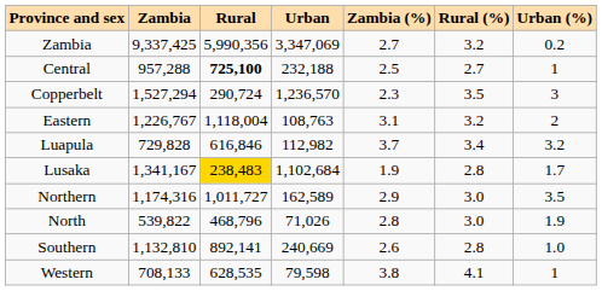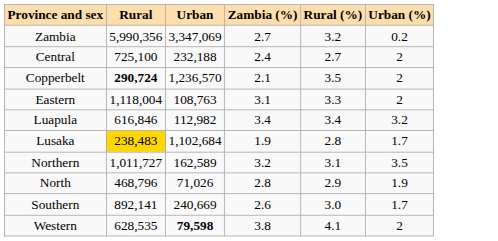 <table class="wikitable sortable collapsible" style="text-align: right;">
 <tr>
 <th style="background:navajowhite;">Province and sex</th>
-<th style="background:navajowhite;">Zambia</th>
 <th style="background:navajowhite;">Rural</th>
 <th style="background:navajowhite;">Urban</th>
 <th style="background:navajowhite;">Zambia (%)</th>
 <th style="background:navajowhite;">Rural (%)</th>
 <th style="background:navajowhite;">Urban (%)</th>
 </tr>
 <tr align ="center">
 <td>Zambia</td>
-<td>9,337,425</td>
 <td>5,990,356</td>
 <td>3,347,069</td>
 <td>2.7</td>
 <td>3.2</td>
 <td>0.2</td>
 </tr>
 <tr align ="center">
 <td>Central</td>
-<td>957,288</td>
-<td><strong>725,100</strong></td>
+<td>725,100</td>
 <td>232,188</td>
-<td>2.5</td>
+<td>2.4</td>
 <td>2.7</td>
-<td>1</td>
+<td>2</td>
 </tr>
 <tr align ="center">
 <td>Copperbelt</td>
-<td>1,527,294</td>
-<td>290,724</td>
+<td><strong>290,724</strong></td>
 <td>1,236,570</td>
-<td>2.3</td>
+<td>2.1</td>
 <td>3.5</td>
-<td>3</td>
+<td>2</td>
 </tr>
 <tr align ="center">
 <td>Eastern</td>
-<td>1,226,767</td>
 <td>1,118,004</td>
 <td>108,763</td>
 <td>3.1</td>
-<td>3.2</td>
+<td>3.3</td>
 <td>2</td>
 </tr>
 <tr align ="center">
 <td>Luapula</td>
-<td>729,828</td>
 <td>616,846</td>
 <td>112,982</td>
-<td>3.7</td>
+<td>3.4</td>
 <td>3.4</td>
 <td>3.2</td>
 </tr>
 <tr align ="center">
 <td>Lusaka</td>
-<td>1,341,167</td>
 <td style="background: gold;">238,483</td>
 <td>1,102,684</td>
 <td>1.9</td>
 <td>2.8</td>
 <td>1.7</td>
 </tr>
 <tr align ="center">
 <td>Northern</td>
-<td>1,174,316</td>
 <td>1,011,727</td>
 <td>162,589</td>
-<td>2.9</td>
-<td>3.0</td>
+<td>3.2</td>
+<td>3.1</td>
 <td>3.5</td>
 </tr>
 <tr align ="center">
 <td>North</td>
-<td>539,822</td>
 <td>468,796</td>
 <td>71,026</td>
 <td>2.8</td>
-<td>3.0</td>
+<td>2.9</td>
 <td>1.9</td>
 </tr>
 <tr align ="center">
 <td>Southern</td>
-<td>1,132,810</td>
 <td>892,141</td>
 <td>240,669</td>
 <td>2.6</td>
-<td>2.8</td>
-<td>1.0</td>
+<td>3.0</td>
+<td>1.7</td>
 </tr>
 <tr align ="center">
 <td>Western</td>
-<td>708,133</td>
 <td>628,535</td>
-<td>79,598</td>
+<td><strong>79,598</strong></td>
 <td>3.8</td>
 <td>4.1</td>
-<td>1</td>
+<td>2</td>
 </tr>
 </table>
